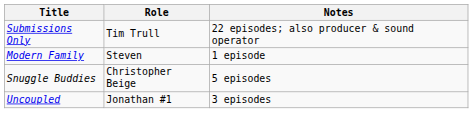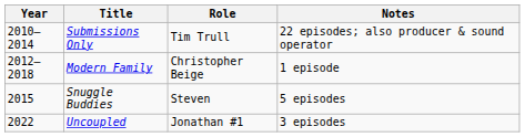 <table class="wikitable">
 <tr>
+<th>Year</th>
 <th>Title</th>
 <th>Role</th>
 <th>Notes</th>
 </tr>
 <tr>
+<td>2010–2014</td>
 <td><em><a href='#'>Submissions Only</a></em></td>
 <td>Tim Trull</td>
 <td>22 episodes; also producer & sound operator</td>
 </tr>
 <tr>
+<td>2012–2018</td>
 <td><em><a href='#'>Modern Family</a></em></td>
-<td>Steven</td>
+<td>Christopher Beige</td>
 <td>1 episode</td>
 </tr>
 <tr>
+<td>2015</td>
 <td><em>Snuggle Buddies</em></td>
-<td>Christopher Beige</td>
+<td>Steven</td>
 <td>5 episodes</td>
 </tr>
 <tr>
+<td>2022</td>
 <td><em><a href='#'>Uncoupled</a></em></td>
 <td>Jonathan #1</td>
 <td>3 episodes</td>
 </tr>
 </table>
